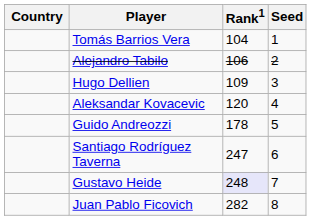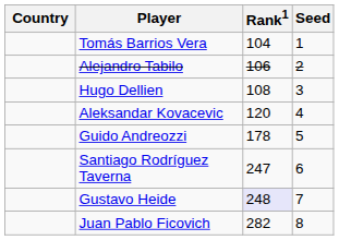 <table class="sortable wikitable">
 <tr>
 <th width="70">Country</th>
 <th width="175">Player</th>
 <th>Rank<sup>1</sup></th>
 <th>Seed</th>
 </tr>
 <tr>
 <td></td>
 <td><a href='#'>Tomás Barrios Vera</a></td>
 <td>104</td>
 <td>1</td>
 </tr>
 <tr>
 <td><s></s></td>
 <td><s><a href='#'>Alejandro Tabilo</a></s></td>
 <td><s>106</s></td>
 <td><s>2</s></td>
 </tr>
 <tr>
 <td></td>
 <td><a href='#'>Hugo Dellien</a></td>
-<td>109</td>
+<td>108</td>
 <td>3</td>
 </tr>
 <tr>
 <td></td>
 <td><a href='#'>Aleksandar Kovacevic</a></td>
 <td>120</td>
 <td>4</td>
 </tr>
 <tr>
 <td></td>
 <td><a href='#'>Guido Andreozzi</a></td>
 <td>178</td>
 <td>5</td>
 </tr>
 <tr>
 <td></td>
 <td><a href='#'>Santiago Rodríguez Taverna</a></td>
 <td>247</td>
 <td>6</td>
 </tr>
 <tr>
 <td></td>
 <td><a href='#'>Gustavo Heide</a></td>
 <td style="background: lavender;">248</td>
 <td>7</td>
 </tr>
 <tr>
 <td></td>
 <td><a href='#'>Juan Pablo Ficovich</a></td>
 <td>282</td>
 <td>8</td>
 </tr>
 </table>
